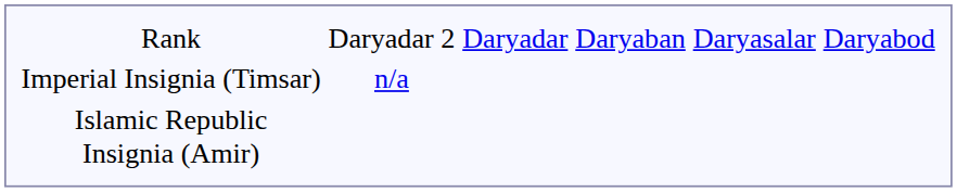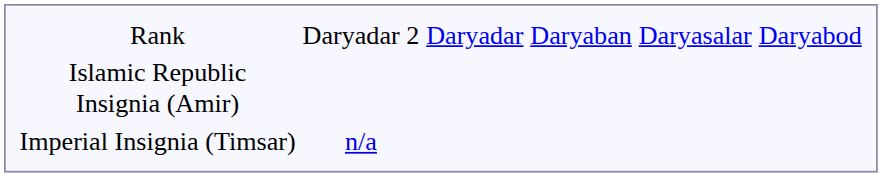 <table style="border:1px solid #8888aa; background-color:#f7f8ff; padding:5px; font-size:95%; margin: 0px 12px 12px 0px; text-align: center;">
 <tr>
 <td>Rank</td>
 <td>Daryadar 2</td>
 <td><a href='#'>Daryadar</a></td>
 <td><a href='#'>Daryaban</a></td>
 <td><a href='#'>Daryasalar</a></td>
 <td><a href='#'>Daryabod</a></td>
 </tr>
 <tr>
+<td>Islamic Republic<br>Insignia (Amir)</td>
+<td></td>
+<td></td>
+<td></td>
+<td></td>
+<td></td>
+</tr>
+<tr>
 <td>Imperial Insignia (Timsar)</td>
 <td><a href='#'>n/a</a></td>
 <td></td>
 <td></td>
 <td></td>
 <td></td>
 </tr>
-<tr>
-<td>Islamic Republic<br>Insignia (Amir)</td>
-<td></td>
-<td></td>
-<td></td>
-<td></td>
-<td></td>
-</tr>
 </table>
